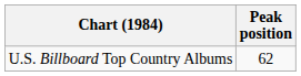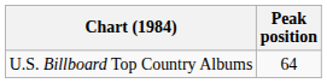 <table class="wikitable">
 <tr>
 <th>Chart (1984)</th>
 <th>Peak<br>position</th>
 </tr>
 <tr>
 <td>U.S. <em>Billboard</em> Top Country Albums</td>
-<td align="center">62</td>
+<td align="center">64</td>
 </tr>
 </table>
